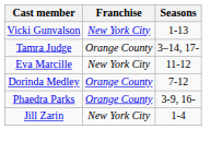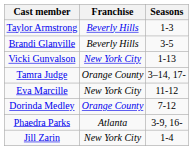 <table class="wikitable sortable" style="text-align:center">
 <tr>
 <th scope="col">Cast member</th>
 <th scope="col">Franchise</th>
 <th scope="col">Seasons</th>
+</tr>
+<tr>
+<td><a href='#'>Taylor Armstrong</a></td>
+<td><em><a href='#'>Beverly Hills</a></em></td>
+<td>1-3</td>
+</tr>
+<tr>
+<td><a href='#'>Brandi Glanville</a></td>
+<td><em>Beverly Hills</em></td>
+<td>3-5</td>
 </tr>
 <tr>
 <td><a href='#'>Vicki Gunvalson</a></td>
 <td><em><a href='#'>New York City</a></em></td>
 <td>1-13</td>
 </tr>
 <tr>
 <td><a href='#'>Tamra Judge</a></td>
 <td><em>Orange County</em></td>
 <td>3–14, 17-</td>
 </tr>
 <tr>
 <td><a href='#'>Eva Marcille</a></td>
 <td><em>New York City</em></td>
 <td>11-12</td>
 </tr>
 <tr>
 <td><a href='#'>Dorinda Medley</a></td>
 <td><em><a href='#'>Orange County</a></em></td>
 <td>7-12</td>
 </tr>
 <tr>
 <td><a href='#'>Phaedra Parks</a></td>
-<td><em><a href='#'>Orange County</a></em></td>
+<td><em>Atlanta</em></td>
 <td>3-9, 16-</td>
 </tr>
 <tr>
 <td><a href='#'>Jill Zarin</a></td>
 <td><em>New York City</em></td>
 <td>1-4</td>
 </tr>
 </table>
